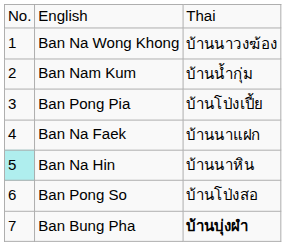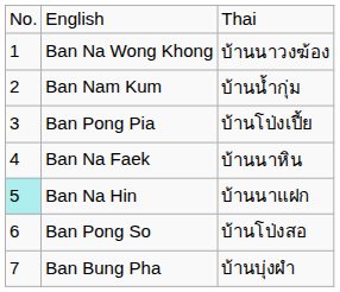 <table class="wikitable">
 <tr>
 <td>No.</td>
 <td>English</td>
 <td>Thai</td>
 </tr>
 <tr>
 <td>1</td>
 <td>Ban Na Wong Khong</td>
 <td>บ้านนาวงฆ้อง</td>
 </tr>
 <tr>
 <td>2</td>
 <td>Ban Nam Kum</td>
 <td>บ้านน้ำกุ่ม</td>
 </tr>
 <tr>
 <td>3</td>
 <td>Ban Pong Pia</td>
 <td>บ้านโป่งเปี้ย</td>
 </tr>
 <tr>
 <td>4</td>
 <td>Ban Na Faek</td>
-<td>บ้านนาแฝก</td>
+<td>บ้านนาหิน</td>
 </tr>
 <tr>
 <td style="background: paleturquoise;">5</td>
 <td>Ban Na Hin</td>
-<td>บ้านนาหิน</td>
+<td>บ้านนาแฝก</td>
 </tr>
 <tr>
 <td>6</td>
 <td>Ban Pong So</td>
 <td>บ้านโป่งสอ</td>
 </tr>
 <tr>
 <td>7</td>
 <td>Ban Bung Pha</td>
-<td><strong>บ้านบุ่งผำ</strong></td>
+<td>บ้านบุ่งผำ</td>
 </tr>
 </table>
